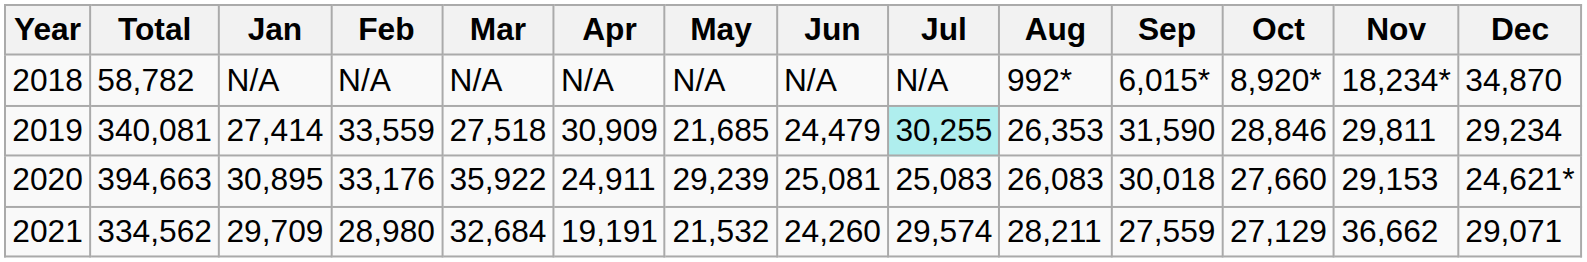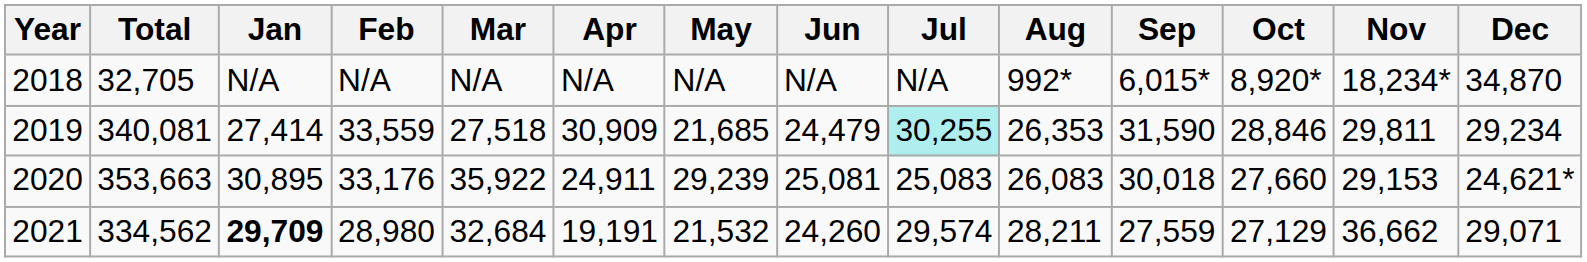 <table class="wikitable">
 <tr>
 <th>Year</th>
 <th>Total</th>
 <th>Jan</th>
 <th>Feb</th>
 <th>Mar</th>
 <th>Apr</th>
 <th>May</th>
 <th>Jun</th>
 <th>Jul</th>
 <th>Aug</th>
 <th>Sep</th>
 <th>Oct</th>
 <th>Nov</th>
 <th>Dec</th>
 </tr>
 <tr>
 <td>2018</td>
-<td>58,782</td>
+<td>32,705</td>
 <td>N/A</td>
 <td>N/A</td>
 <td>N/A</td>
 <td>N/A</td>
 <td>N/A</td>
 <td>N/A</td>
 <td>N/A</td>
 <td>992*</td>
 <td>6,015*</td>
 <td>8,920*</td>
 <td>18,234*</td>
 <td>34,870</td>
 </tr>
 <tr>
 <td>2019</td>
 <td>340,081</td>
 <td>27,414</td>
 <td>33,559</td>
 <td>27,518</td>
 <td>30,909</td>
 <td>21,685</td>
 <td>24,479</td>
 <td style="background: paleturquoise;">30,255</td>
 <td>26,353</td>
 <td>31,590</td>
 <td>28,846</td>
 <td>29,811</td>
 <td>29,234</td>
 </tr>
 <tr>
 <td>2020</td>
-<td>394,663</td>
+<td>353,663</td>
 <td>30,895</td>
 <td>33,176</td>
 <td>35,922</td>
 <td>24,911</td>
 <td>29,239</td>
 <td>25,081</td>
 <td>25,083</td>
 <td>26,083</td>
 <td>30,018</td>
 <td>27,660</td>
 <td>29,153</td>
 <td>24,621*</td>
 </tr>
 <tr>
 <td>2021</td>
 <td>334,562</td>
-<td>29,709</td>
+<td><strong>29,709</strong></td>
 <td>28,980</td>
 <td>32,684</td>
 <td>19,191</td>
 <td>21,532</td>
 <td>24,260</td>
 <td>29,574</td>
 <td>28,211</td>
 <td>27,559</td>
 <td>27,129</td>
 <td>36,662</td>
 <td>29,071</td>
 </tr>
 </table>
